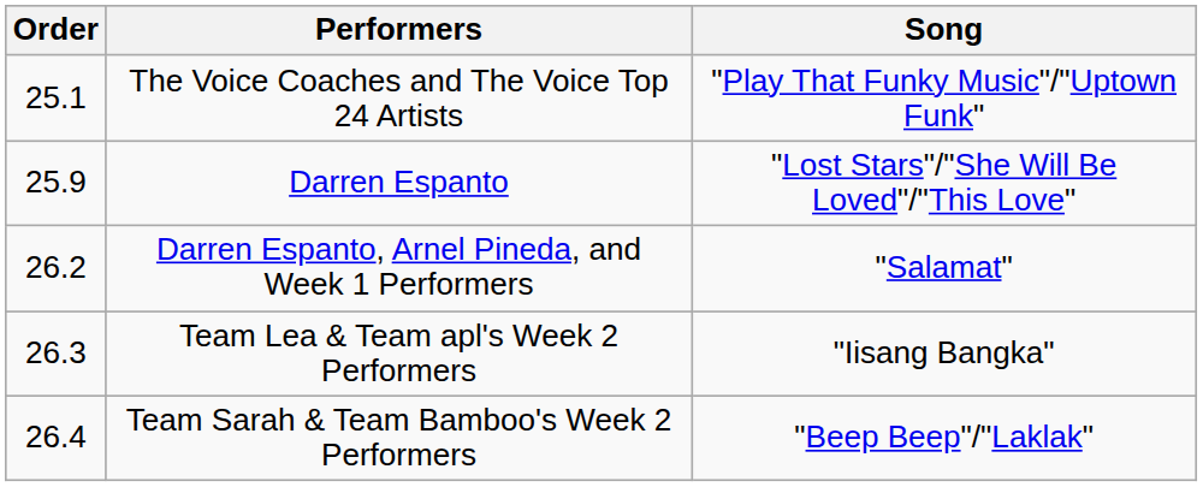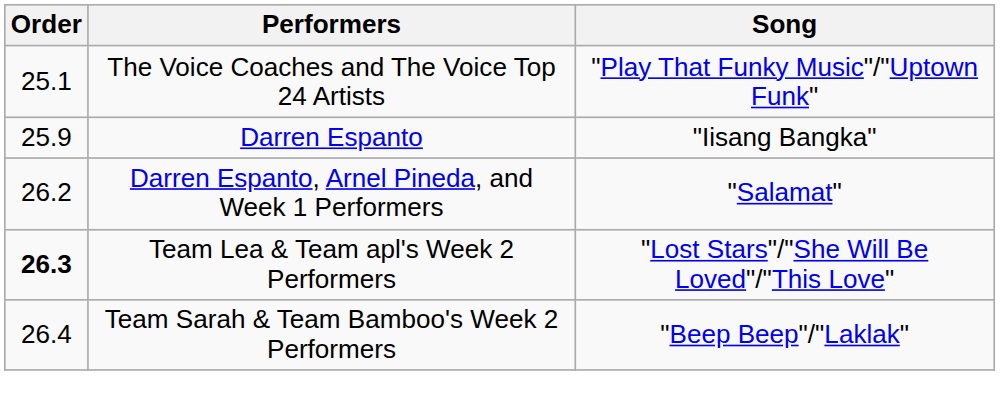 <table class="wikitable" style="text-align:center;">
 <tr>
 <th>Order</th>
 <th>Performers</th>
 <th>Song</th>
 </tr>
 <tr>
 <td>25.1</td>
 <td>The Voice Coaches and The Voice Top 24 Artists</td>
 <td>"<a href='#'>Play That Funky Music</a>"/"<a href='#'>Uptown Funk</a>"</td>
 </tr>
 <tr>
 <td>25.9</td>
 <td><a href='#'>Darren Espanto</a></td>
-<td>"<a href='#'>Lost Stars</a>"/"<a href='#'>She Will Be Loved</a>"/"<a href='#'>This Love</a>"</td>
+<td>"Iisang Bangka"</td>
 </tr>
 <tr>
 <td>26.2</td>
 <td><a href='#'>Darren Espanto</a>, <a href='#'>Arnel Pineda</a>, and Week 1 Performers</td>
 <td>"<a href='#'>Salamat</a>"</td>
 </tr>
 <tr>
-<td>26.3</td>
+<td><strong>26.3</strong></td>
 <td>Team Lea & Team apl's Week 2 Performers</td>
-<td>"Iisang Bangka"</td>
+<td>"<a href='#'>Lost Stars</a>"/"<a href='#'>She Will Be Loved</a>"/"<a href='#'>This Love</a>"</td>
 </tr>
 <tr>
 <td>26.4</td>
 <td>Team Sarah & Team Bamboo's Week 2 Performers</td>
 <td>"<a href='#'>Beep Beep</a>"/"<a href='#'>Laklak</a>"</td>
 </tr>
 </table>
